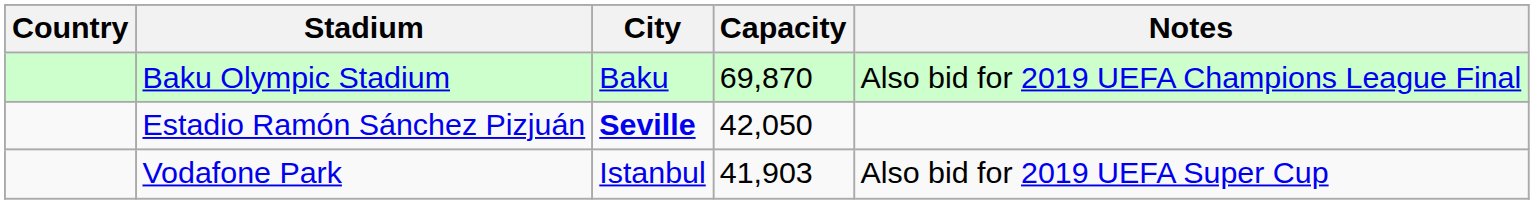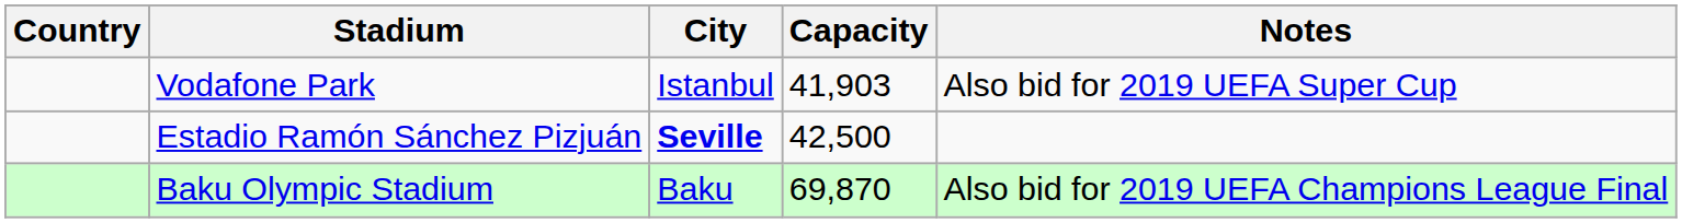 <table class="wikitable sortable">
 <tr>
 <th>Country</th>
 <th>Stadium</th>
 <th>City</th>
 <th>Capacity</th>
 <th>Notes</th>
 </tr>
+<tr>
+<td></td>
+<td><a href='#'>Vodafone Park</a></td>
+<td><a href='#'>Istanbul</a></td>
+<td>41,903</td>
+<td>Also bid for <a href='#'>2019 UEFA Super Cup</a></td>
+</tr>
+<tr>
+<td></td>
+<td><a href='#'>Estadio Ramón Sánchez Pizjuán</a></td>
+<td><strong><a href='#'>Seville</a></strong></td>
+<td>42,500</td>
+<td></td>
+</tr>
 <tr style="background:#cfc;">
 <td></td>
 <td><a href='#'>Baku Olympic Stadium</a></td>
 <td><a href='#'>Baku</a></td>
 <td>69,870</td>
 <td>Also bid for <a href='#'>2019 UEFA Champions League Final</a></td>
 </tr>
-<tr>
-<td></td>
-<td><a href='#'>Estadio Ramón Sánchez Pizjuán</a></td>
-<td><strong><a href='#'>Seville</a></strong></td>
-<td>42,050</td>
-<td></td>
-</tr>
-<tr>
-<td></td>
-<td><a href='#'>Vodafone Park</a></td>
-<td><a href='#'>Istanbul</a></td>
-<td>41,903</td>
-<td>Also bid for <a href='#'>2019 UEFA Super Cup</a></td>
-</tr>
 </table>
